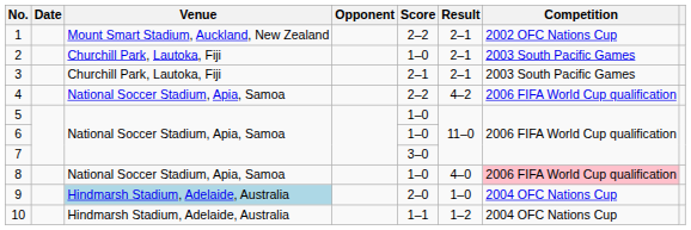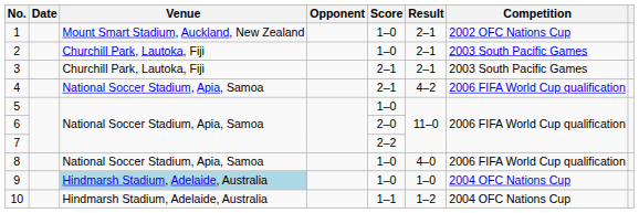 <table class="wikitable sortable">
 <tr>
 <th scope="col">No.</th>
 <th scope="col">Date</th>
 <th scope="col">Venue</th>
 <th scope="col">Opponent</th>
 <th scope="col">Score</th>
 <th scope="col">Result</th>
 <th scope="col">Competition</th>
 <th scope="col" class="unsortable"></th>
 </tr>
 <tr>
 <td style="text-align:center">1</td>
 <td></td>
 <td><a href='#'>Mount Smart Stadium</a>, <a href='#'>Auckland</a>, New Zealand</td>
 <td></td>
-<td style="text-align:center">2–2</td>
+<td style="text-align:center">1–0</td>
 <td style="text-align:center">2–1</td>
 <td><a href='#'>2002 OFC Nations Cup</a></td>
 <td></td>
 </tr>
 <tr>
 <td style="text-align:center">2</td>
 <td></td>
 <td><a href='#'>Churchill Park</a>, <a href='#'>Lautoka</a>, Fiji</td>
 <td></td>
 <td style="text-align:center">1–0</td>
 <td style="text-align:center">2–1</td>
 <td><a href='#'>2003 South Pacific Games</a></td>
 <td></td>
 </tr>
 <tr>
 <td style="text-align:center">3</td>
 <td></td>
 <td>Churchill Park, Lautoka, Fiji</td>
 <td></td>
 <td style="text-align:center">2–1</td>
 <td style="text-align:center">2–1</td>
 <td>2003 South Pacific Games</td>
 <td></td>
 </tr>
 <tr>
 <td style="text-align:center">4</td>
 <td></td>
 <td><a href='#'>National Soccer Stadium</a>, <a href='#'>Apia</a>, Samoa</td>
 <td></td>
-<td style="text-align:center">2–2</td>
+<td style="text-align:center">2–1</td>
 <td style="text-align:center">4–2</td>
 <td><a href='#'>2006 FIFA World Cup qualification</a></td>
 <td></td>
 </tr>
 <tr>
 <td style="text-align:center">5</td>
 <td rowspan="3"></td>
 <td rowspan="3">National Soccer Stadium, Apia, Samoa</td>
 <td rowspan="3"></td>
 <td style="text-align:center">1–0</td>
 <td rowspan="3" style="text-align:center">11–0</td>
 <td rowspan="3">2006 FIFA World Cup qualification</td>
 <td rowspan="3"></td>
 </tr>
 <tr>
 <td style="text-align:center">6</td>
-<td style="text-align:center">1–0</td>
+<td style="text-align:center">2–0</td>
 </tr>
 <tr>
 <td style="text-align:center">7</td>
-<td style="text-align:center">3–0</td>
+<td style="text-align:center">2–2</td>
 </tr>
 <tr>
 <td style="text-align:center">8</td>
 <td></td>
 <td>National Soccer Stadium, Apia, Samoa</td>
 <td></td>
 <td style="text-align:center">1–0</td>
 <td style="text-align:center">4–0</td>
-<td style="background: pink;">2006 FIFA World Cup qualification</td>
+<td>2006 FIFA World Cup qualification</td>
 <td></td>
 </tr>
 <tr>
 <td style="text-align:center">9</td>
 <td></td>
 <td style="background: lightblue;"><a href='#'>Hindmarsh Stadium</a>, <a href='#'>Adelaide</a>, Australia</td>
 <td></td>
-<td style="text-align:center">2–0</td>
+<td style="text-align:center">1–0</td>
 <td style="text-align:center">1–0</td>
 <td><a href='#'>2004 OFC Nations Cup</a></td>
 <td></td>
 </tr>
 <tr>
 <td style="text-align:center">10</td>
 <td></td>
 <td>Hindmarsh Stadium, Adelaide, Australia</td>
 <td></td>
 <td style="text-align:center">1–1</td>
 <td style="text-align:center">1–2</td>
 <td>2004 OFC Nations Cup</td>
 <td></td>
 </tr>
 </table>
